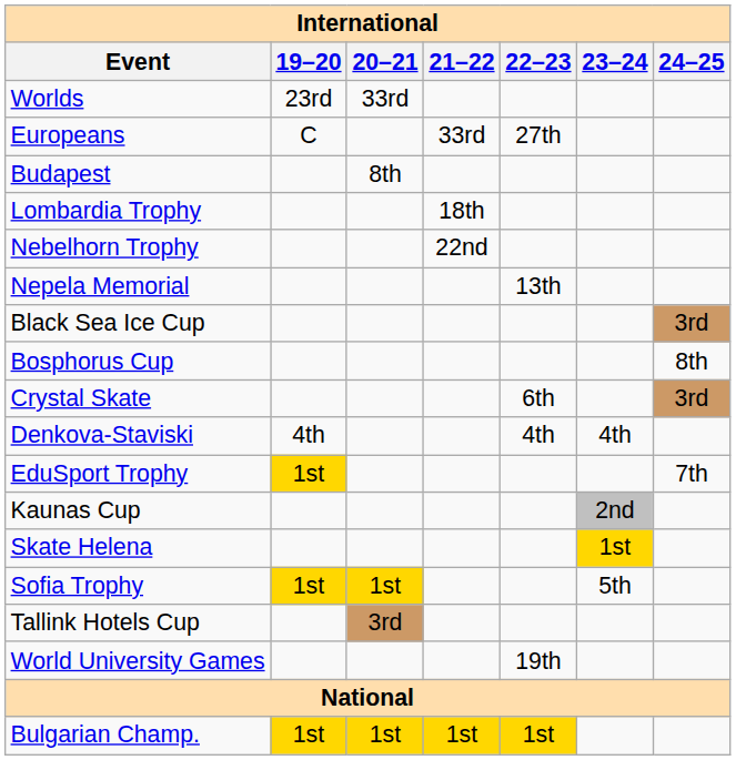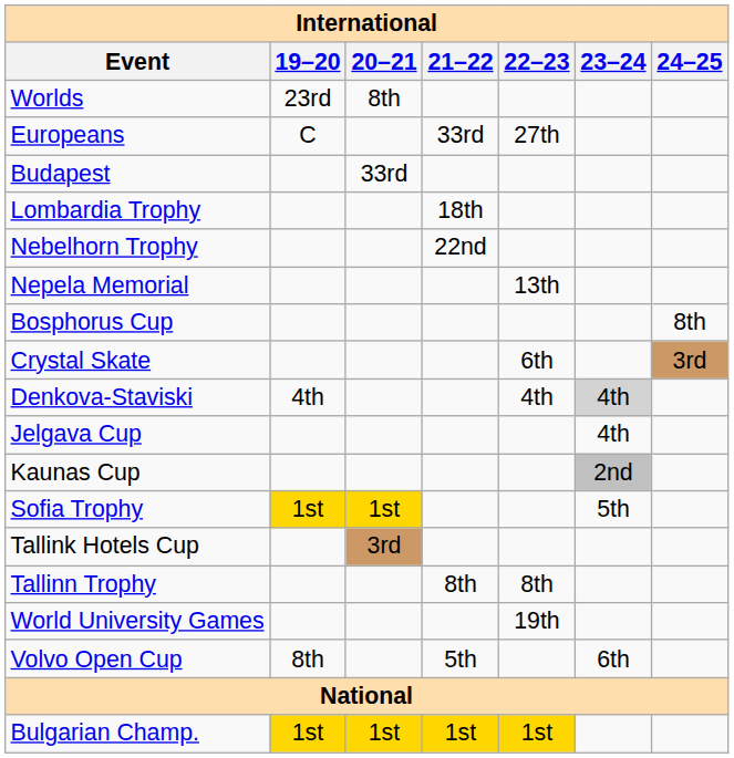 <table class="wikitable" style="text-align:center">
 <tr>
 <th colspan="7" style="background-color: #ffdead; " align="center">International</th>
 </tr>
 <tr>
 <th>Event</th>
 <th><a href='#'>19–20</a></th>
 <th><a href='#'>20–21</a></th>
 <th><a href='#'>21–22</a></th>
 <th><a href='#'>22–23</a></th>
 <th><a href='#'>23–24</a></th>
 <th><a href='#'>24–25</a></th>
 </tr>
 <tr>
 <td align=left><a href='#'>Worlds</a></td>
 <td>23rd</td>
-<td>33rd</td>
+<td>8th</td>
 <td></td>
 <td></td>
 <td></td>
 <td></td>
 </tr>
 <tr>
 <td align=left><a href='#'>Europeans</a></td>
 <td>C</td>
 <td></td>
 <td>33rd</td>
 <td>27th</td>
 <td></td>
 <td></td>
 </tr>
 <tr>
 <td align=left> <a href='#'>Budapest</a></td>
 <td></td>
-<td>8th</td>
+<td>33rd</td>
 <td></td>
 <td></td>
 <td></td>
 <td></td>
 </tr>
 <tr>
 <td align=left> <a href='#'>Lombardia Trophy</a></td>
 <td></td>
 <td></td>
 <td>18th</td>
 <td></td>
 <td></td>
 <td></td>
 </tr>
 <tr>
 <td align=left> <a href='#'>Nebelhorn Trophy</a></td>
 <td></td>
 <td></td>
 <td>22nd</td>
 <td></td>
 <td></td>
 <td></td>
 </tr>
 <tr>
 <td align=left> <a href='#'>Nepela Memorial</a></td>
 <td></td>
 <td></td>
 <td></td>
 <td>13th</td>
 <td></td>
 <td></td>
 </tr>
 <tr>
-<td align=left>Black Sea Ice Cup</td>
-<td></td>
-<td></td>
-<td></td>
-<td></td>
-<td></td>
-<td bgcolor=cc9966>3rd</td>
-</tr>
-<tr>
 <td align=left><a href='#'>Bosphorus Cup</a></td>
 <td></td>
 <td></td>
 <td></td>
 <td></td>
 <td></td>
 <td>8th</td>
 </tr>
 <tr>
 <td align=left><a href='#'>Crystal Skate</a></td>
 <td></td>
 <td></td>
 <td></td>
 <td>6th</td>
 <td></td>
 <td bgcolor=cc9966>3rd</td>
 </tr>
 <tr>
 <td align="left"><a href='#'>Denkova-Staviski</a></td>
 <td>4th</td>
 <td></td>
 <td></td>
 <td>4th</td>
-<td>4th</td>
+<td style="background: lightgrey;">4th</td>
 <td></td>
 </tr>
 <tr>
-<td align="left"><a href='#'>EduSport Trophy</a></td>
-<td bgcolor="gold">1st</td>
+<td align=left><a href='#'>Jelgava Cup</a></td>
 <td></td>
 <td></td>
 <td></td>
 <td></td>
-<td>7th</td>
+<td>4th</td>
+<td></td>
 </tr>
 <tr>
 <td align=left>Kaunas Cup</td>
 <td></td>
 <td></td>
 <td></td>
 <td></td>
 <td bgcolor=silver>2nd</td>
-<td></td>
-</tr>
-<tr>
-<td align="left"><a href='#'>Skate Helena</a></td>
-<td></td>
-<td></td>
-<td></td>
-<td></td>
-<td bgcolor=gold>1st</td>
 <td></td>
 </tr>
 <tr>
 <td align="left"><a href='#'>Sofia Trophy</a></td>
 <td bgcolor="gold">1st</td>
 <td bgcolor="gold">1st</td>
 <td></td>
 <td></td>
 <td>5th</td>
 <td></td>
 </tr>
 <tr>
 <td align="left">Tallink Hotels Cup</td>
 <td></td>
 <td bgcolor="cc9966">3rd</td>
 <td></td>
 <td></td>
 <td></td>
 <td></td>
 </tr>
 <tr>
+<td align="left"><a href='#'>Tallinn Trophy</a></td>
+<td></td>
+<td></td>
+<td>8th</td>
+<td>8th</td>
+<td></td>
+<td></td>
+</tr>
+<tr>
 <td align=left><a href='#'>World University Games</a></td>
 <td></td>
 <td></td>
 <td></td>
 <td>19th</td>
 <td></td>
+<td></td>
+</tr>
+<tr>
+<td align="left"><a href='#'>Volvo Open Cup</a></td>
+<td>8th</td>
+<td></td>
+<td>5th</td>
+<td></td>
+<td>6th</td>
 <td></td>
 </tr>
 <tr>
 <th colspan="7" style="background-color: #ffdead; " align="center">National</th>
 </tr>
 <tr>
 <td align="left"><a href='#'>Bulgarian Champ.</a></td>
 <td bgcolor="gold">1st</td>
 <td bgcolor="gold">1st</td>
 <td bgcolor="gold">1st</td>
 <td bgcolor="gold">1st</td>
 <td></td>
 <td></td>
 </tr>
 </table>
